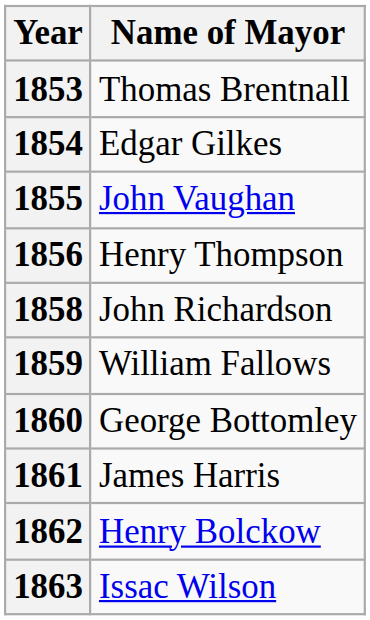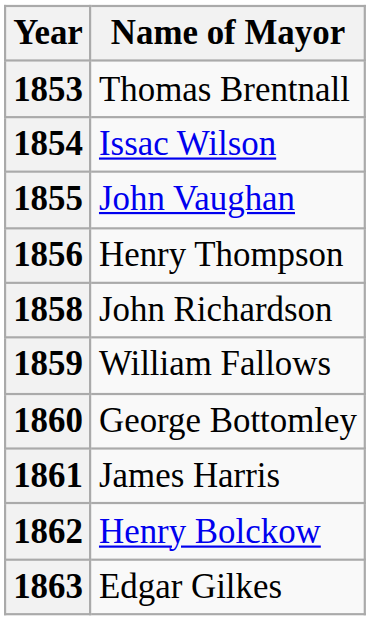 <table class="wikitable" style="float:left; margin-right:30px">
 <tr>
 <th scope="col">Year</th>
 <th scope="row">Name of Mayor</th>
 </tr>
 <tr>
 <th scope="row">1853</th>
 <td>Thomas Brentnall</td>
 </tr>
 <tr>
 <th scope="row">1854</th>
-<td>Edgar Gilkes</td>
+<td><a href='#'>Issac Wilson</a></td>
 </tr>
 <tr>
 <th scope="row">1855</th>
 <td><a href='#'>John Vaughan</a></td>
 </tr>
 <tr>
 <th scope="row">1856</th>
 <td>Henry Thompson</td>
 </tr>
 <tr>
 <th scope="row">1858</th>
 <td>John Richardson</td>
 </tr>
 <tr>
 <th scope="row">1859</th>
 <td>William Fallows</td>
 </tr>
 <tr>
 <th scope="row">1860</th>
 <td>George Bottomley</td>
 </tr>
 <tr>
 <th scope="row">1861</th>
 <td>James Harris</td>
 </tr>
 <tr>
 <th scope="row">1862</th>
 <td><a href='#'>Henry Bolckow</a></td>
 </tr>
 <tr>
 <th scope="row">1863</th>
-<td><a href='#'>Issac Wilson</a></td>
+<td>Edgar Gilkes</td>
 </tr>
 </table>
